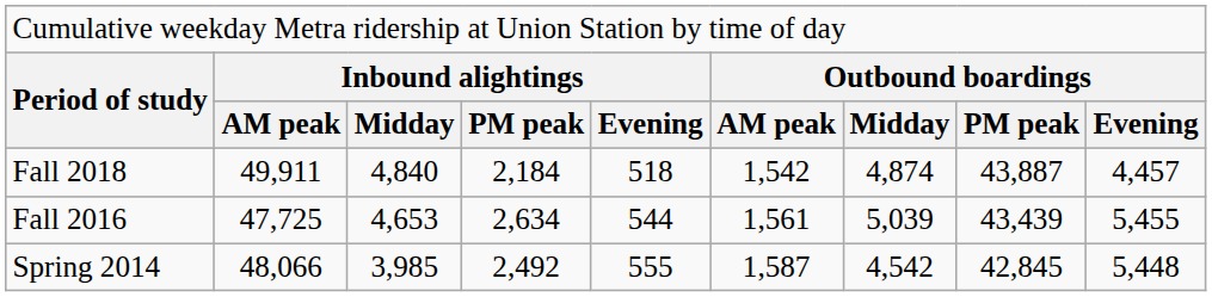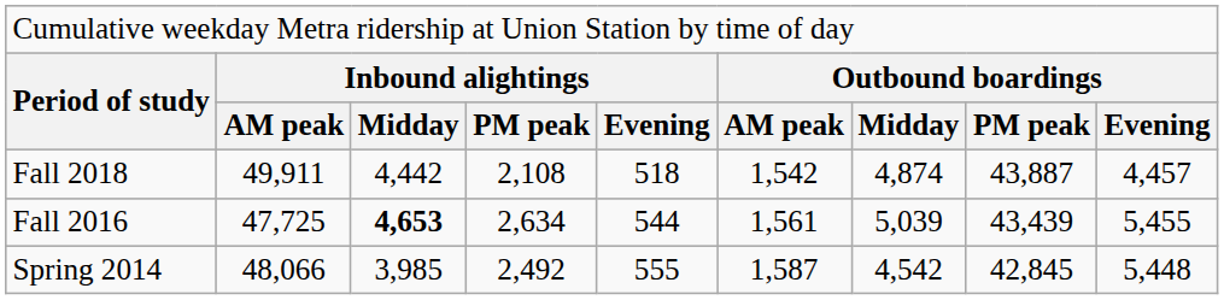 <table class="wikitable mw-collapsible mw-collapsed">
 <tr>
 <td colspan=9>Cumulative weekday Metra ridership at Union Station by time of day</td>
 </tr>
 <tr>
 <th rowspan=2>Period of study</th>
 <th colspan=4>Inbound alightings</th>
 <th colspan=4>Outbound boardings</th>
 </tr>
 <tr>
 <th>AM peak</th>
 <th>Midday</th>
 <th>PM peak</th>
 <th>Evening</th>
 <th>AM peak</th>
 <th>Midday</th>
 <th>PM peak</th>
 <th>Evening</th>
 </tr>
 <tr>
 <td>Fall 2018</td>
 <td align=center>49,911</td>
-<td align=center>4,840</td>
-<td align=center>2,184</td>
+<td align=center>4,442</td>
+<td align=center>2,108</td>
 <td align=center>518</td>
 <td align=center>1,542</td>
 <td align=center>4,874</td>
 <td align=center>43,887</td>
 <td align=center>4,457</td>
 </tr>
 <tr>
 <td>Fall 2016</td>
 <td align=center>47,725</td>
-<td align=center>4,653</td>
+<td align=center><strong>4,653</strong></td>
 <td align=center>2,634</td>
 <td align=center>544</td>
 <td align=center>1,561</td>
 <td align=center>5,039</td>
 <td align=center>43,439</td>
 <td align=center>5,455</td>
 </tr>
 <tr>
 <td>Spring 2014</td>
 <td align=center>48,066</td>
 <td align=center>3,985</td>
 <td align=center>2,492</td>
 <td align=center>555</td>
 <td align=center>1,587</td>
 <td align=center>4,542</td>
 <td align=center>42,845</td>
 <td align=center>5,448</td>
 </tr>
 </table>
